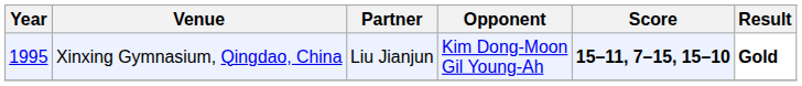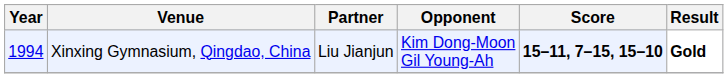 <table class="sortable wikitable" style="font-size: 90%;">
 <tr>
 <th>Year</th>
 <th>Venue</th>
 <th>Partner</th>
 <th>Opponent</th>
 <th>Score</th>
 <th>Result</th>
 </tr>
 <tr style="background:#ECF2FF">
-<td align="center"><a href='#'>1995</a></td>
+<td align="center"><a href='#'>1994</a></td>
 <td align="left">Xinxing Gymnasium, <a href='#'>Qingdao, China</a></td>
 <td align="left"> Liu Jianjun</td>
 <td align="left"> <a href='#'>Kim Dong-Moon</a> <br>  <a href='#'>Gil Young-Ah</a></td>
 <td align="left"><strong>15–11, 7–15, 15–10</strong></td>
 <td style="text-align:left; background:white"> <strong>Gold</strong></td>
 </tr>
 <tr>
 </tr>
 </table>
